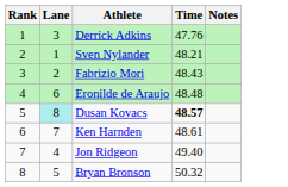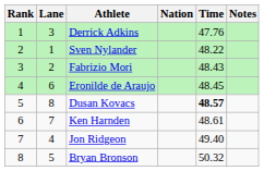 <table class="wikitable sortable" style="text-align:center">
 <tr>
 <th>Rank</th>
 <th>Lane</th>
 <th>Athlete</th>
+<th>Nation</th>
 <th>Time</th>
 <th>Notes</th>
 </tr>
 <tr style="background:#bbf3bb;">
 <td>1</td>
 <td>3</td>
 <td align=left><a href='#'>Derrick Adkins</a></td>
+<td align=left></td>
 <td>47.76</td>
 <td></td>
 </tr>
 <tr style="background:#bbf3bb;">
 <td>2</td>
 <td>1</td>
 <td align=left><a href='#'>Sven Nylander</a></td>
-<td>48.21</td>
+<td align=left></td>
+<td>48.22</td>
 <td></td>
 </tr>
 <tr style="background:#bbf3bb;">
 <td>3</td>
 <td>2</td>
 <td align=left><a href='#'>Fabrizio Mori</a></td>
+<td align=left></td>
 <td>48.43</td>
 <td></td>
 </tr>
 <tr style="background:#bbf3bb;">
 <td>4</td>
 <td>6</td>
 <td align=left><a href='#'>Eronilde de Araujo</a></td>
-<td>48.48</td>
+<td align=left></td>
+<td>48.45</td>
 <td></td>
 </tr>
 <tr>
 <td>5</td>
-<td style="background: paleturquoise;">8</td>
+<td>8</td>
 <td align=left><a href='#'>Dusan Kovacs</a></td>
+<td align=left></td>
 <td><strong>48.57</strong></td>
 <td></td>
 </tr>
 <tr>
 <td>6</td>
 <td>7</td>
 <td align=left><a href='#'>Ken Harnden</a></td>
+<td align=left></td>
 <td>48.61</td>
 <td></td>
 </tr>
 <tr>
 <td>7</td>
 <td>4</td>
 <td align=left><a href='#'>Jon Ridgeon</a></td>
+<td align=left></td>
 <td>49.40</td>
 <td></td>
 </tr>
 <tr>
 <td>8</td>
 <td>5</td>
 <td align=left><a href='#'>Bryan Bronson</a></td>
+<td align=left></td>
 <td>50.32</td>
 <td></td>
 </tr>
 </table>
